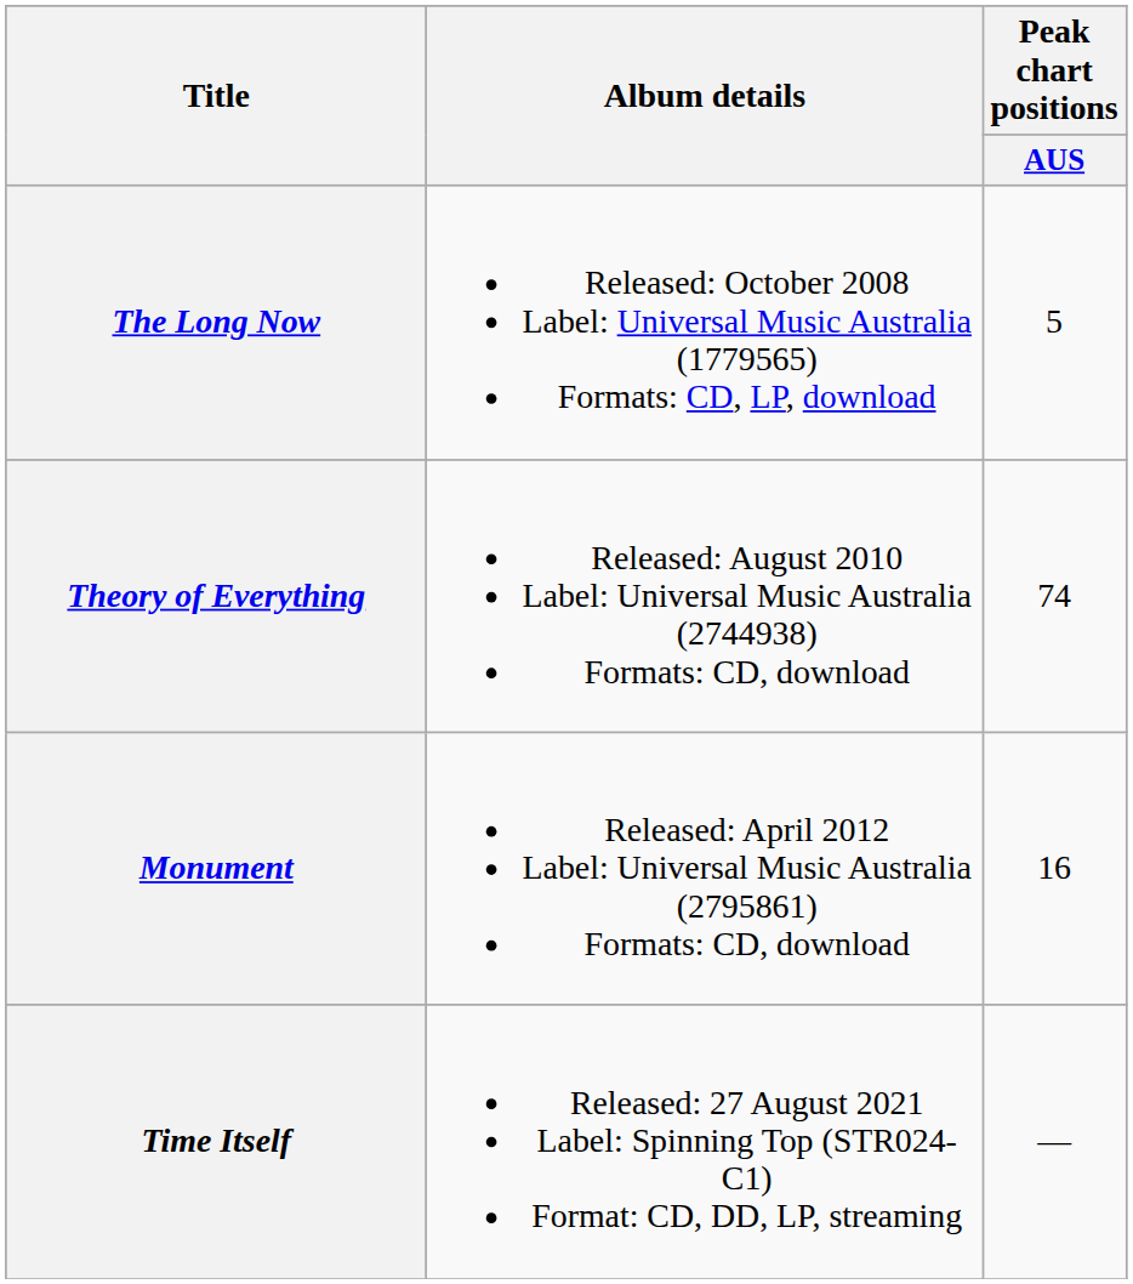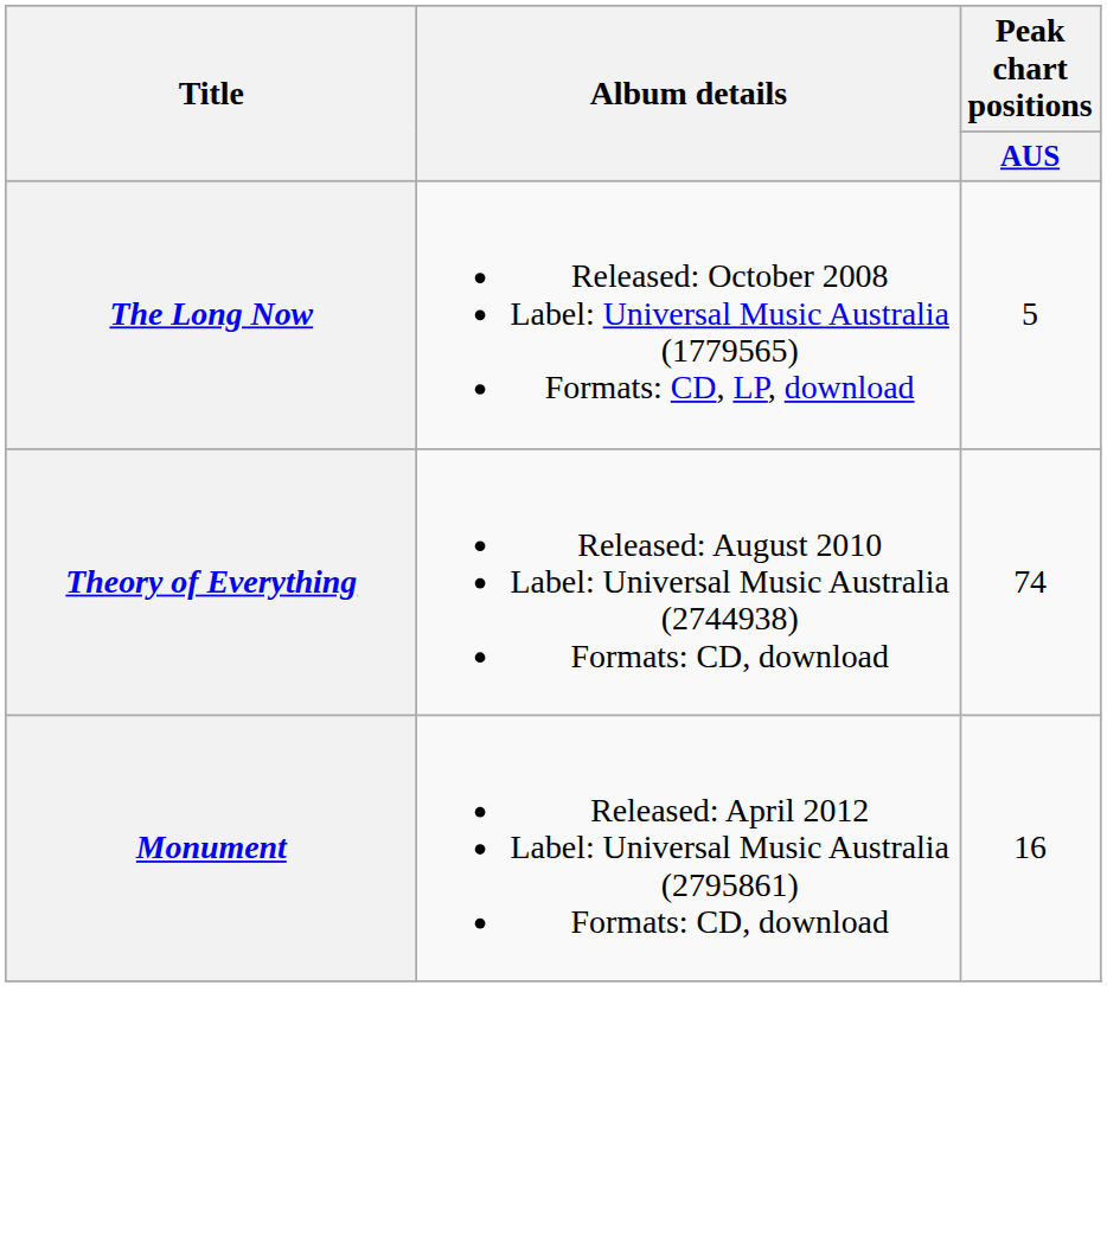 <table class="wikitable plainrowheaders" style="text-align:center;" border="1">
 <tr>
 <th scope="col" rowspan="2" style="width:12em;">Title</th>
 <th scope="col" rowspan="2" style="width:16em;">Album details</th>
 <th scope="col" colspan="1">Peak chart positions</th>
 </tr>
 <tr>
 <th scope="col" style="width:3em;font-size:90%;"><a href='#'>AUS</a><br></th>
 </tr>
 <tr>
 <th scope="row"><em><a href='#'>The Long Now</a></em></th>
 <td><br><ul><li>Released: October 2008</li><li>Label: <a href='#'>Universal Music Australia</a> (1779565)</li><li>Formats: <a href='#'>CD</a>, <a href='#'>LP</a>, <a href='#'>download</a></li></ul></td>
 <td>5</td>
 </tr>
 <tr>
 <th scope="row"><em><a href='#'>Theory of Everything</a></em></th>
 <td><br><ul><li>Released: August 2010</li><li>Label: Universal Music Australia (2744938)</li><li>Formats: CD, download</li></ul></td>
 <td>74</td>
 </tr>
 <tr>
 <th scope="row"><em><a href='#'>Monument</a></em></th>
 <td><br><ul><li>Released: April 2012</li><li>Label: Universal Music Australia (2795861)</li><li>Formats: CD, download</li></ul></td>
 <td>16</td>
 </tr>
-<tr>
-<th scope="row"><em>Time Itself</em></th>
-<td><br><ul><li>Released: 27 August 2021</li><li>Label: Spinning Top (STR024-C1)</li><li>Format: CD, DD, LP, streaming</li></ul></td>
-<td>—</td>
-</tr>
 </table>
